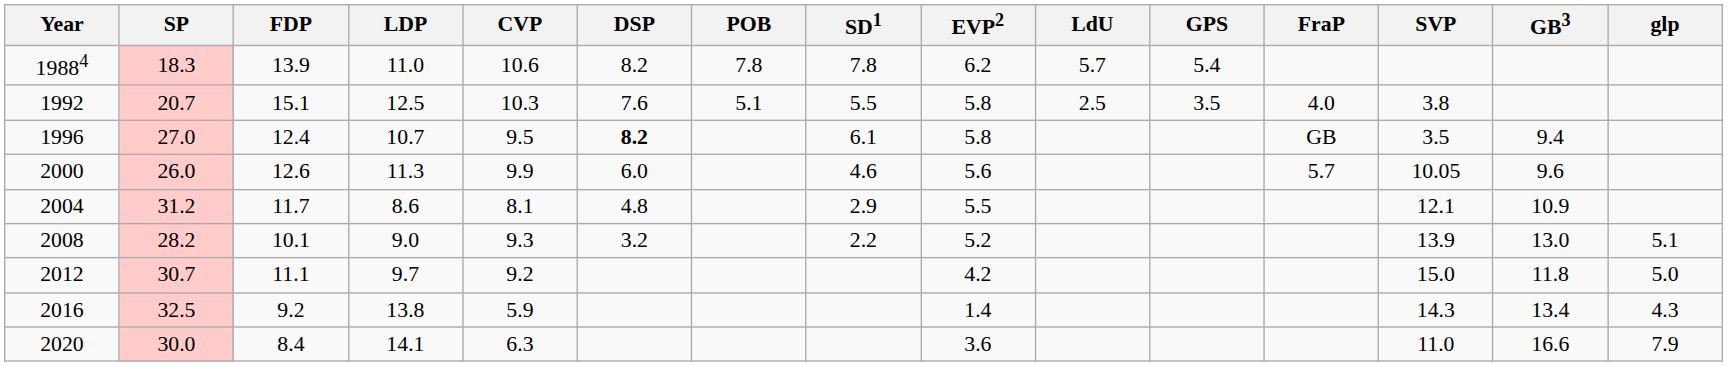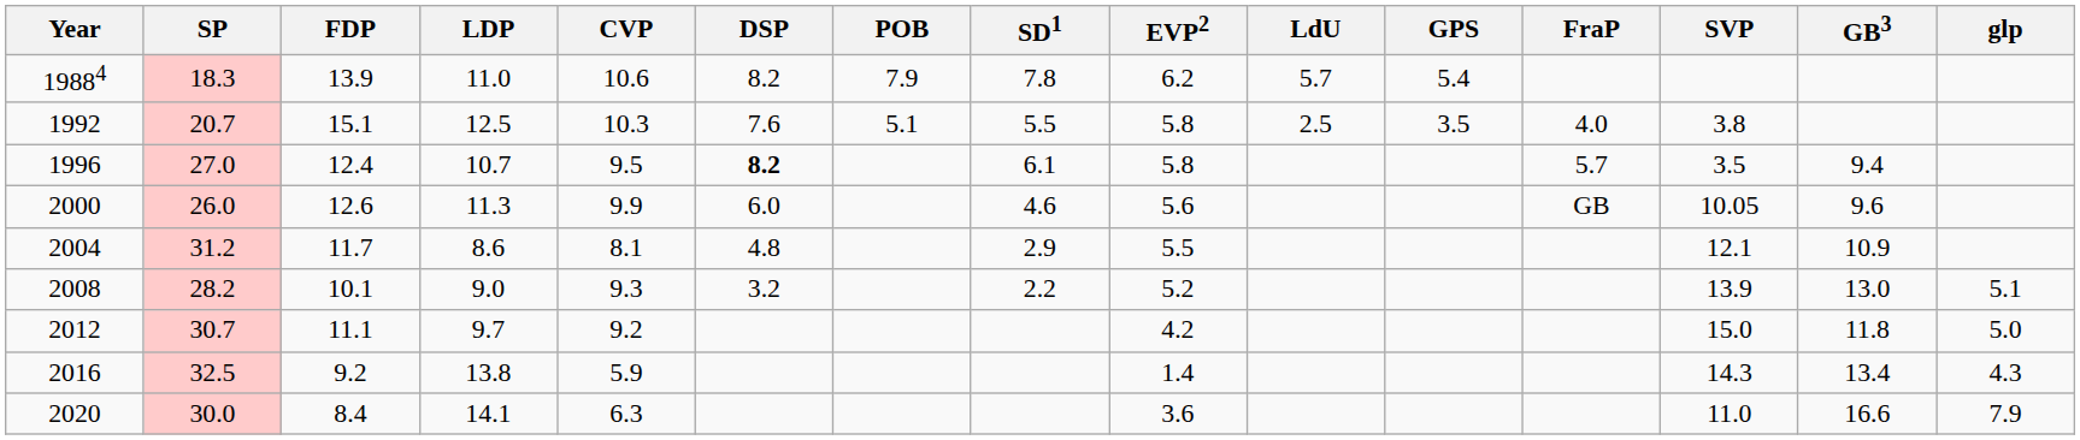 <table width="100%" class="wikitable">
 <tr>
 <th width="6%" bgcolor="#e4e0e4">Year</th>
 <th width="6%" bgcolor="#e4e0e4">SP</th>
 <th width="6%" bgcolor="#e4e0e4">FDP</th>
 <th width="6%" bgcolor="#e4e0e4">LDP</th>
 <th width="6%" bgcolor="#e4e0e4">CVP</th>
 <th width="6%" bgcolor="#e4e0e4">DSP</th>
 <th width="6%" bgcolor="#e4e0e4">POB</th>
 <th width="6%" bgcolor="#e4e0e4">SD<sup>1</sup></th>
 <th width="6%" bgcolor="#e4e0e4">EVP<sup>2</sup></th>
 <th width="6%" bgcolor="#e4e0e4">LdU</th>
 <th width="6%" bgcolor="#e4e0e4">GPS</th>
 <th width="6%" bgcolor="#e4e0e4">FraP</th>
 <th width="6%" bgcolor="#e4e0e4">SVP</th>
 <th width="6%" bgcolor="#e4e0e4">GB<sup>3</sup></th>
 <th width="6%" bgcolor="#e4e0e4">glp</th>
 </tr>
 <tr align="center">
 <td>1988<sup>4</sup></td>
 <td style="background-color:#FFCBCB">18.3</td>
 <td>13.9</td>
 <td>11.0</td>
 <td>10.6</td>
 <td>8.2</td>
-<td>7.8</td>
+<td>7.9</td>
 <td>7.8</td>
 <td>6.2</td>
 <td>5.7</td>
 <td>5.4</td>
 <td></td>
 <td></td>
 <td></td>
 <td></td>
 </tr>
 <tr align="center">
 <td>1992</td>
 <td style="background-color:#FFCBCB">20.7</td>
 <td>15.1</td>
 <td>12.5</td>
 <td>10.3</td>
 <td>7.6</td>
 <td>5.1</td>
 <td>5.5</td>
 <td>5.8</td>
 <td>2.5</td>
 <td>3.5</td>
 <td>4.0</td>
 <td>3.8</td>
 <td></td>
 <td></td>
 </tr>
 <tr align="center">
 <td>1996</td>
 <td style="background-color:#FFCBCB">27.0</td>
 <td>12.4</td>
 <td>10.7</td>
 <td>9.5</td>
 <td><strong>8.2</strong></td>
 <td></td>
 <td>6.1</td>
 <td>5.8</td>
 <td></td>
 <td></td>
-<td>GB</td>
+<td>5.7</td>
 <td>3.5</td>
 <td>9.4</td>
 <td></td>
 </tr>
 <tr align="center">
 <td>2000</td>
 <td style="background-color:#FFCBCB">26.0</td>
 <td>12.6</td>
 <td>11.3</td>
 <td>9.9</td>
 <td>6.0</td>
 <td></td>
 <td>4.6</td>
 <td>5.6</td>
 <td></td>
 <td></td>
-<td>5.7</td>
+<td>GB</td>
 <td>10.05</td>
 <td>9.6</td>
 <td></td>
 </tr>
 <tr align="center">
 <td>2004</td>
 <td style="background-color:#FFCBCB">31.2</td>
 <td>11.7</td>
 <td>8.6</td>
 <td>8.1</td>
 <td>4.8</td>
 <td></td>
 <td>2.9</td>
 <td>5.5</td>
 <td></td>
 <td></td>
 <td></td>
 <td>12.1</td>
 <td>10.9</td>
 <td></td>
 </tr>
 <tr align="center">
 <td>2008</td>
 <td style="background-color:#FFCBCB">28.2</td>
 <td>10.1</td>
 <td>9.0</td>
 <td>9.3</td>
 <td>3.2</td>
 <td></td>
 <td>2.2</td>
 <td>5.2</td>
 <td></td>
 <td></td>
 <td></td>
 <td>13.9</td>
 <td>13.0</td>
 <td>5.1</td>
 </tr>
 <tr align="center">
 <td>2012</td>
 <td style="background-color:#FFCBCB">30.7</td>
 <td>11.1</td>
 <td>9.7</td>
 <td>9.2</td>
 <td></td>
 <td></td>
 <td></td>
 <td>4.2</td>
 <td></td>
 <td></td>
 <td></td>
 <td>15.0</td>
 <td>11.8</td>
 <td>5.0</td>
 </tr>
 <tr align="center">
 <td>2016</td>
 <td style="background-color:#FFCBCB">32.5</td>
 <td>9.2</td>
 <td>13.8</td>
 <td>5.9</td>
 <td></td>
 <td></td>
 <td></td>
 <td>1.4</td>
 <td></td>
 <td></td>
 <td></td>
 <td>14.3</td>
 <td>13.4</td>
 <td>4.3</td>
 </tr>
 <tr align="center">
 <td>2020</td>
 <td style="background-color:#FFCBCB">30.0</td>
 <td>8.4</td>
 <td>14.1</td>
 <td>6.3</td>
 <td></td>
 <td></td>
 <td></td>
 <td>3.6</td>
 <td></td>
 <td></td>
 <td></td>
 <td>11.0</td>
 <td>16.6</td>
 <td>7.9</td>
 </tr>
 </table>
